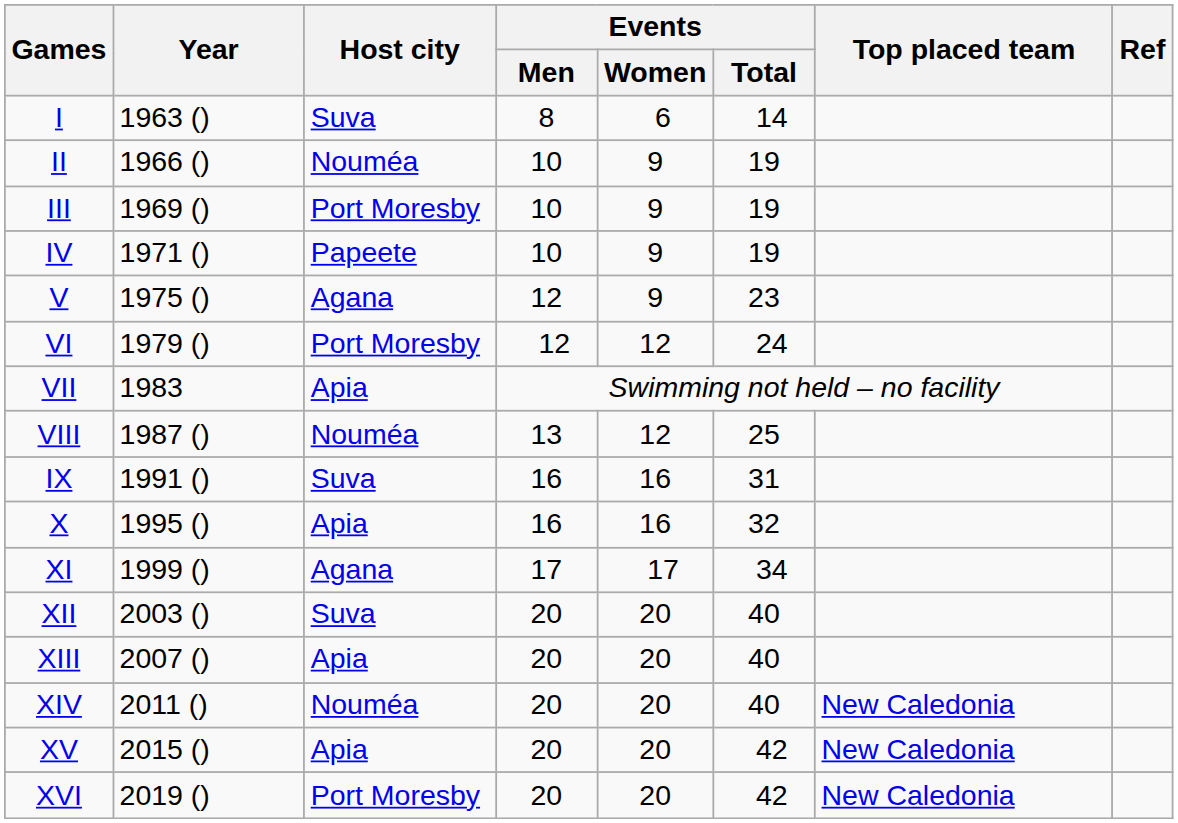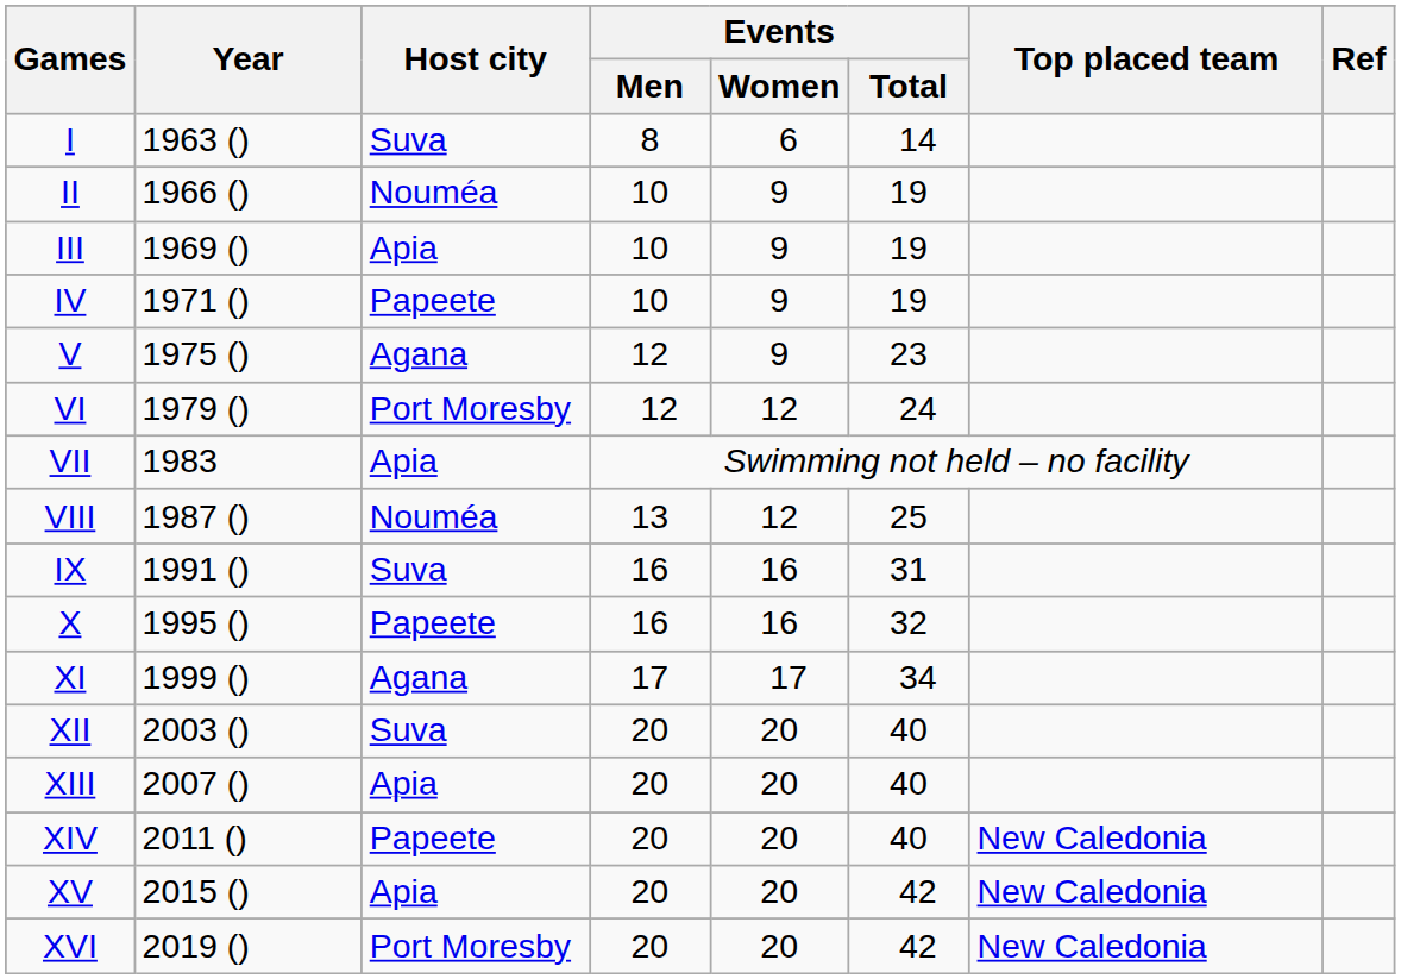 <table class=wikitable style="text-align:center;">
 <tr>
 <th rowspan="2" width=25>Games</th>
 <th rowspan="2" width=100>Year</th>
 <th rowspan="2" width=100>Host city</th>
 <th colspan="3">Events</th>
 <th rowspan="2" width=160>Top placed team</th>
 <th rowspan="2" width=25>Ref</th>
 </tr>
 <tr>
 <th width=50>Men</th>
 <th width=50>Women</th>
 <th width=50>Total</th>
 </tr>
 <tr>
 <td><a href='#'>I</a></td>
 <td align=left>1963 ()</td>
 <td align=left><a href='#'>Suva</a></td>
 <td>8</td>
 <td>  6</td>
 <td>  14</td>
 <td align=left></td>
 <td></td>
 </tr>
 <tr>
 <td><a href='#'>II</a></td>
 <td align=left>1966 ()</td>
 <td align=left><a href='#'>Nouméa</a></td>
 <td>10</td>
 <td>9</td>
 <td>19</td>
 <td align=left></td>
 <td></td>
 </tr>
 <tr>
 <td><a href='#'>III</a></td>
 <td align=left>1969 ()</td>
-<td align=left><a href='#'>Port Moresby</a></td>
+<td align=left><a href='#'>Apia</a></td>
 <td>10</td>
 <td>9</td>
 <td>19</td>
 <td align=left></td>
 <td></td>
 </tr>
 <tr>
 <td><a href='#'>IV</a></td>
 <td align=left>1971 ()</td>
 <td align=left><a href='#'>Papeete</a></td>
 <td>10</td>
 <td>9</td>
 <td>19</td>
 <td align=left></td>
 <td></td>
 </tr>
 <tr>
 <td><a href='#'>V</a></td>
 <td align=left>1975 ()</td>
 <td align=left><a href='#'>Agana</a></td>
 <td>12</td>
 <td>9</td>
 <td>23</td>
 <td align=left></td>
 <td></td>
 </tr>
 <tr>
 <td><a href='#'>VI</a></td>
 <td align=left>1979 ()</td>
 <td align=left><a href='#'>Port Moresby</a></td>
 <td>  12</td>
 <td>12</td>
 <td>  24</td>
 <td align=left></td>
 <td></td>
 </tr>
 <tr>
 <td><a href='#'>VII</a></td>
 <td align=left>1983 </td>
 <td align=left><a href='#'>Apia</a></td>
 <td colspan=4 align=center><em>Swimming not held – no facility</em></td>
 <td></td>
 </tr>
 <tr>
 <td><a href='#'>VIII</a></td>
 <td align=left>1987 ()</td>
 <td align=left><a href='#'>Nouméa</a></td>
 <td><span>13</span></td>
 <td><span>12</span></td>
 <td><span>25</span></td>
 <td align=left></td>
 <td></td>
 </tr>
 <tr>
 <td><a href='#'>IX</a></td>
 <td align=left>1991 ()</td>
 <td align=left><a href='#'>Suva</a></td>
 <td>16</td>
 <td>16</td>
 <td>31</td>
 <td align=left></td>
 <td></td>
 </tr>
 <tr>
 <td><a href='#'>X</a></td>
 <td align=left>1995 ()</td>
-<td align=left><a href='#'>Apia</a></td>
+<td align=left><a href='#'>Papeete</a></td>
 <td>16</td>
 <td>16</td>
 <td>32</td>
 <td align=left></td>
 <td></td>
 </tr>
 <tr>
 <td><a href='#'>XI</a></td>
 <td align=left>1999 ()</td>
 <td align=left><a href='#'>Agana</a></td>
 <td>17</td>
 <td>  17</td>
 <td>  34</td>
 <td align=left></td>
 <td></td>
 </tr>
 <tr>
 <td><a href='#'>XII</a></td>
 <td align=left>2003 ()</td>
 <td align=left><a href='#'>Suva</a></td>
 <td>20</td>
 <td>20</td>
 <td>40</td>
 <td align=left></td>
 <td></td>
 </tr>
 <tr>
 <td><a href='#'>XIII</a></td>
 <td align=left>2007 ()</td>
 <td align=left><a href='#'>Apia</a></td>
 <td>20</td>
 <td>20</td>
 <td>40</td>
 <td align=left></td>
 <td></td>
 </tr>
 <tr>
 <td><a href='#'>XIV</a></td>
 <td align=left>2011 ()</td>
-<td align=left><a href='#'>Nouméa</a></td>
+<td align=left><a href='#'>Papeete</a></td>
 <td>20</td>
 <td>20</td>
 <td>40</td>
 <td align=left> <a href='#'>New Caledonia</a></td>
 <td></td>
 </tr>
 <tr>
 <td><a href='#'>XV</a></td>
 <td align=left>2015 ()</td>
 <td align=left><a href='#'>Apia</a></td>
 <td>20</td>
 <td>20</td>
 <td>  42</td>
 <td align=left> <a href='#'>New Caledonia</a></td>
 <td></td>
 </tr>
 <tr>
 <td><a href='#'>XVI</a></td>
 <td align=left>2019 ()</td>
 <td align=left><a href='#'>Port Moresby</a></td>
 <td>20</td>
 <td>20</td>
 <td>  42</td>
 <td align=left> <a href='#'>New Caledonia</a></td>
 <td></td>
 </tr>
 </table>
